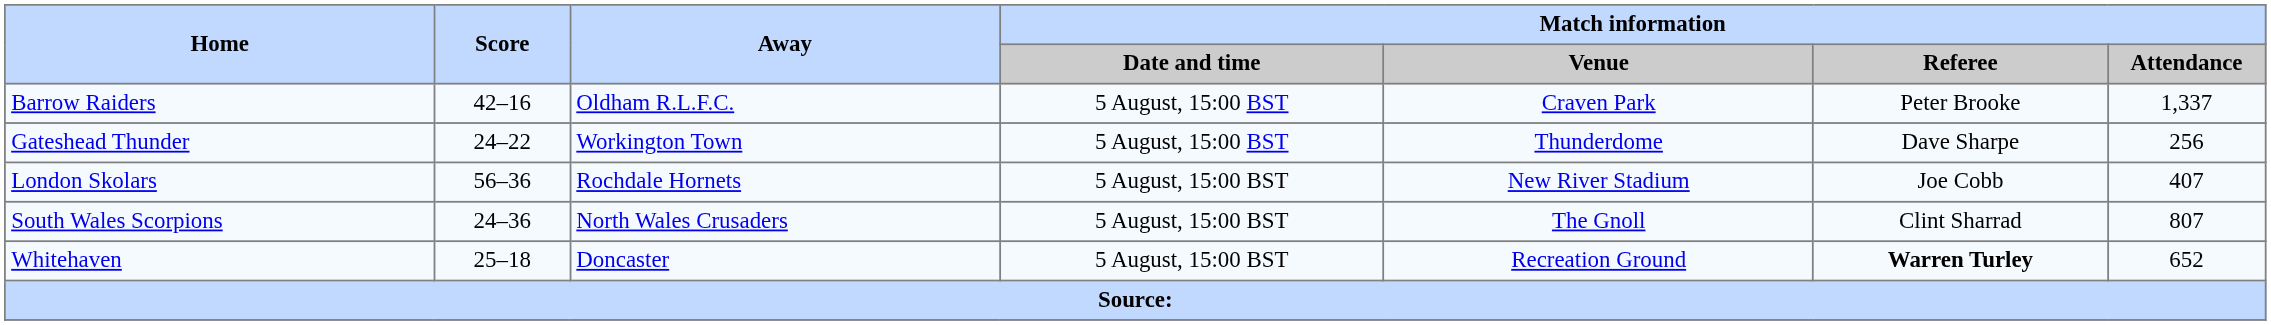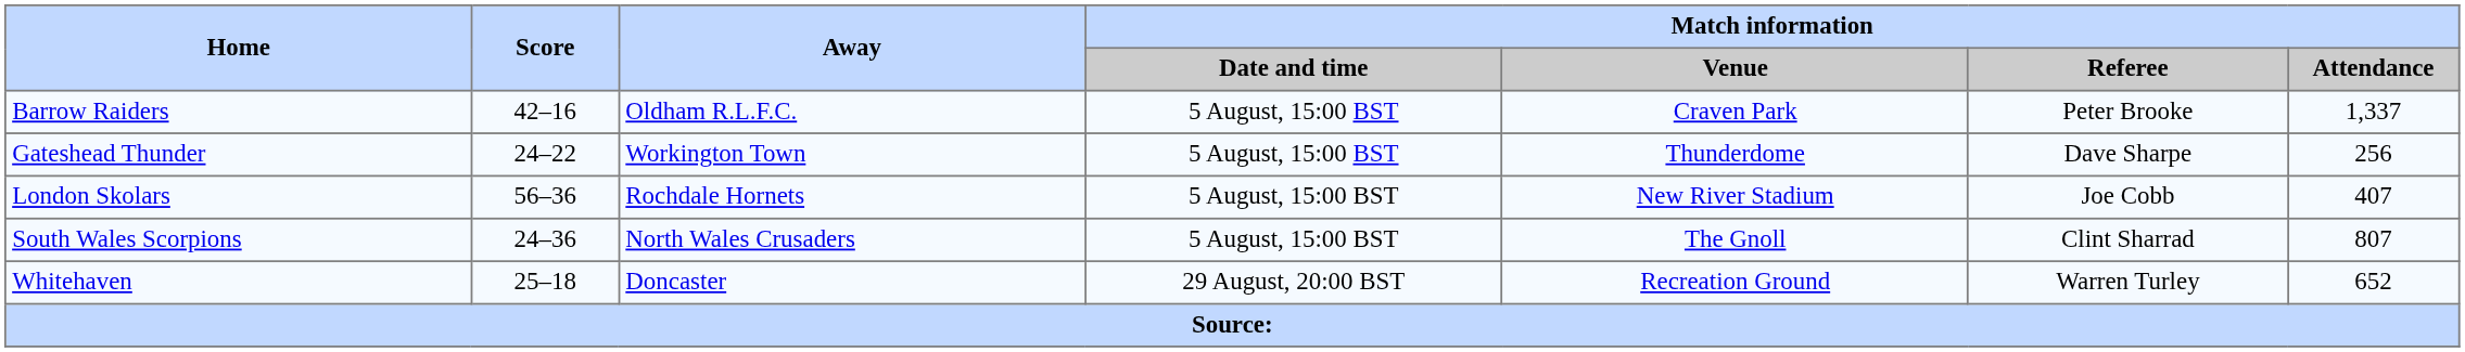 <table border=1 style="border-collapse:collapse; font-size:80%; text-align:center;" cellpadding=3 cellspacing=0 width=100%>
 <tr bgcolor=#C1D8FF>
 <th rowspan=2 width=19%>Home</th>
 <th rowspan=2 width=6%>Score</th>
 <th rowspan=2 width=19%>Away</th>
 <th colspan=6>Match information</th>
 </tr>
 <tr bgcolor=#CCCCCC>
 <th width=17%>Date and time</th>
 <th width=19%>Venue</th>
 <th width=13%>Referee</th>
 <th width=7%>Attendance</th>
 </tr>
 <tr bgcolor=#F5FAFF>
 <td align=left> <a href='#'>Barrow Raiders</a></td>
 <td>42–16</td>
 <td align=left> <a href='#'>Oldham R.L.F.C.</a></td>
 <td>5 August, 15:00 <a href='#'>BST</a></td>
 <td><a href='#'>Craven Park</a></td>
 <td>Peter Brooke</td>
 <td>1,337</td>
 </tr>
 <tr bgcolor=#F5FAFF>
 <td align=left> <a href='#'>Gateshead Thunder</a></td>
 <td>24–22</td>
 <td align=left> <a href='#'>Workington Town</a></td>
 <td>5 August, 15:00 <a href='#'>BST</a></td>
 <td><a href='#'>Thunderdome</a></td>
 <td>Dave Sharpe</td>
 <td>256</td>
 </tr>
 <tr bgcolor=#F5FAFF>
 <td align=left> <a href='#'>London Skolars</a></td>
 <td>56–36</td>
 <td align=left> <a href='#'>Rochdale Hornets</a></td>
 <td>5 August, 15:00 BST</td>
 <td><a href='#'>New River Stadium</a></td>
 <td>Joe Cobb</td>
 <td>407</td>
 </tr>
 <tr bgcolor=#F5FAFF>
 <td align=left> <a href='#'>South Wales Scorpions</a></td>
 <td>24–36</td>
 <td align=left> <a href='#'>North Wales Crusaders</a></td>
 <td>5 August, 15:00 BST</td>
 <td><a href='#'>The Gnoll</a></td>
 <td>Clint Sharrad</td>
 <td>807</td>
 </tr>
 <tr bgcolor=#F5FAFF>
 <td align=left> <a href='#'>Whitehaven</a></td>
 <td>25–18</td>
 <td align=left> <a href='#'>Doncaster</a></td>
-<td>5 August, 15:00 BST</td>
+<td>29 August, 20:00 BST</td>
 <td><a href='#'>Recreation Ground</a></td>
-<td><strong>Warren Turley</strong></td>
+<td>Warren Turley</td>
 <td>652</td>
 </tr>
 <tr bgcolor=#C1D8FF>
 <th colspan=12>Source:</th>
 </tr>
 </table>
